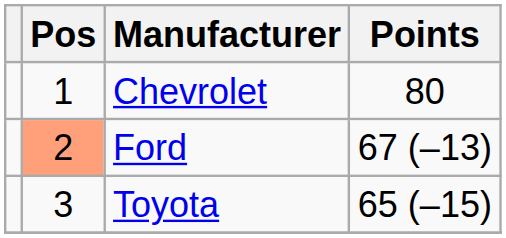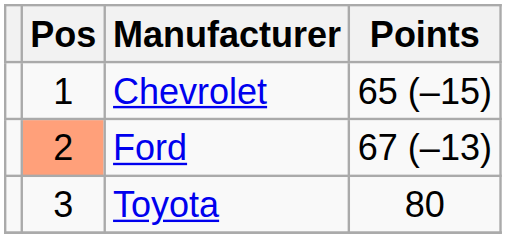 <table class="wikitable" style="font-size: 95%;">
 <tr>
 <th></th>
 <th>Pos</th>
 <th>Manufacturer</th>
 <th>Points</th>
 </tr>
 <tr>
 <td align="left"></td>
 <td style="text-align:center;">1</td>
 <td><a href='#'>Chevrolet</a></td>
-<td style="text-align:center;">80</td>
+<td style="text-align:center;">65 (–15)</td>
 </tr>
 <tr>
 <td align="left"></td>
 <td style="background: lightsalmon; text-align:center;">2</td>
 <td><a href='#'>Ford</a></td>
 <td style="text-align:center;">67 (–13)</td>
 </tr>
 <tr>
 <td align="left"></td>
 <td style="text-align:center;">3</td>
 <td><a href='#'>Toyota</a></td>
-<td style="text-align:center;">65 (–15)</td>
+<td style="text-align:center;">80</td>
 </tr>
 <tr class="sortbottom">
 </tr>
 </table>
